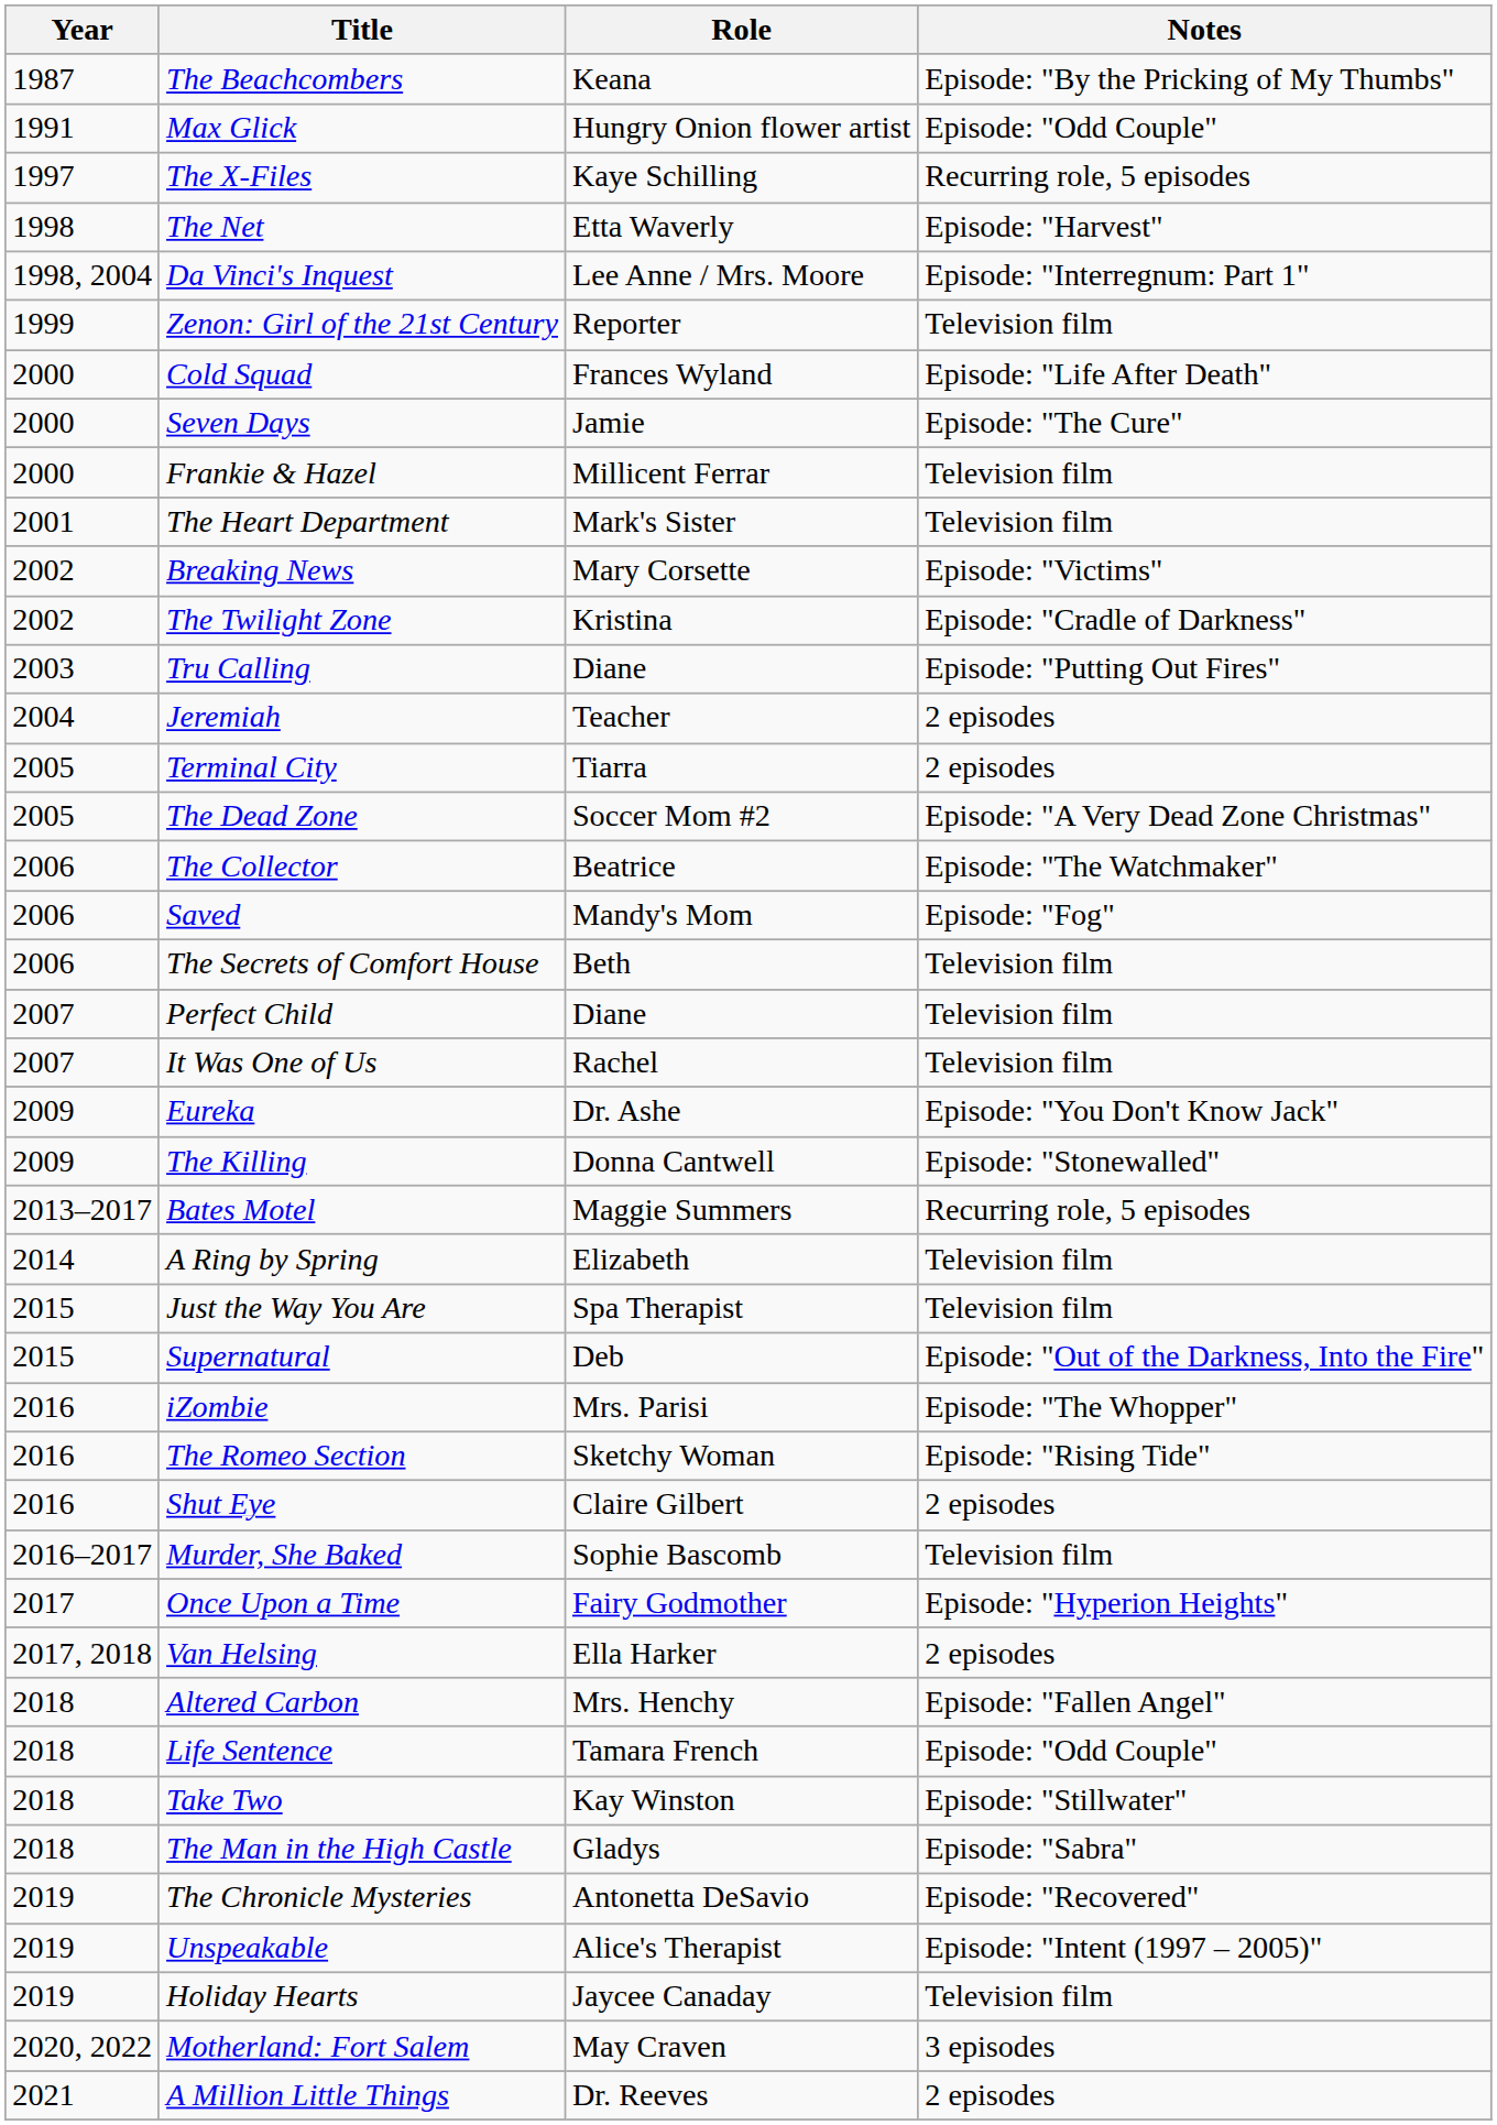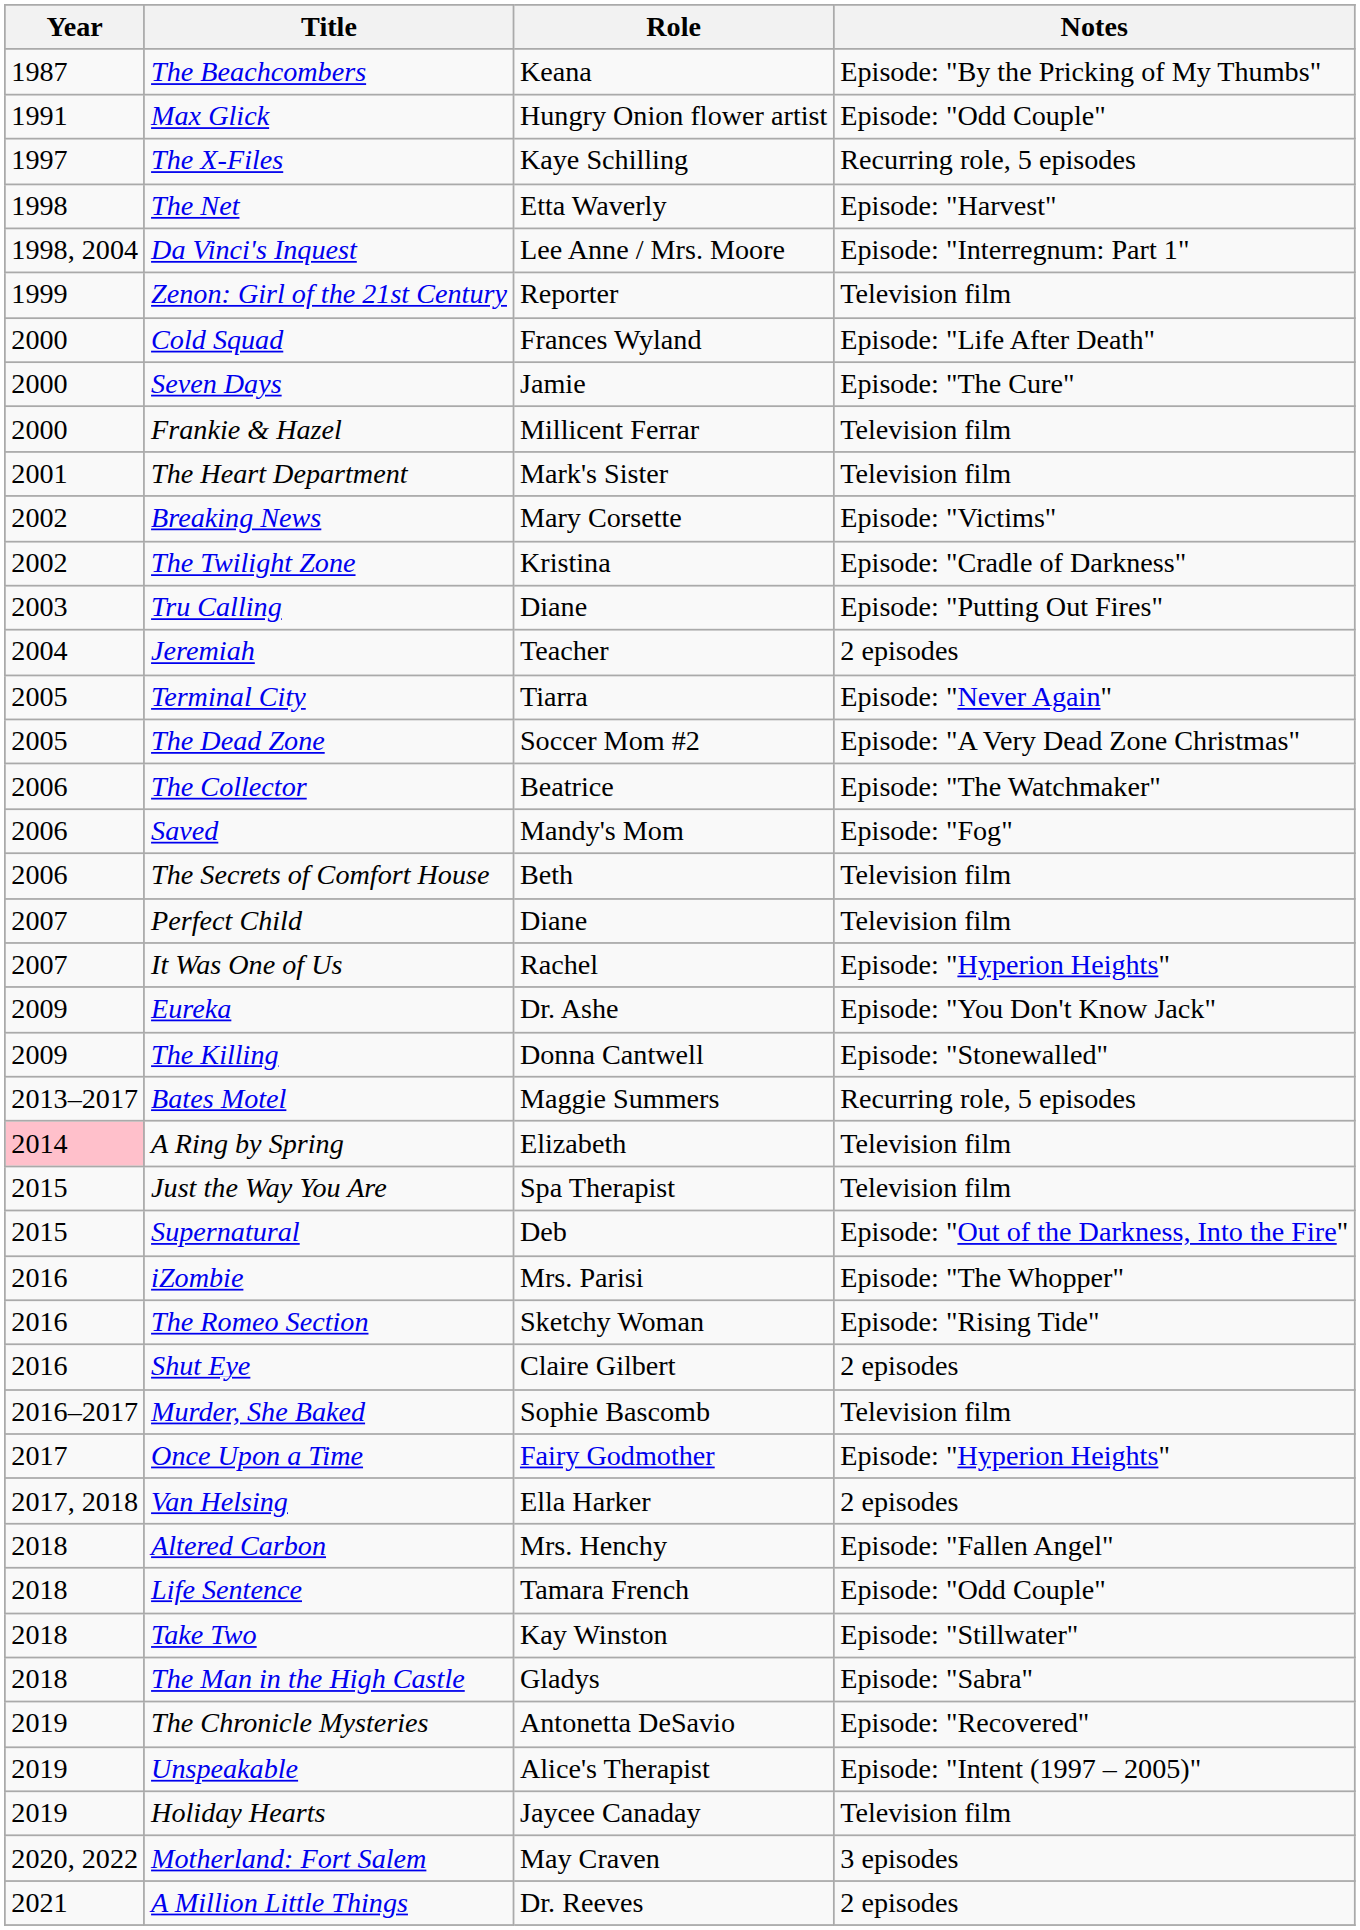 <table class="wikitable sortable">
 <tr>
 <th>Year</th>
 <th>Title</th>
 <th>Role</th>
 <th class="unsortable">Notes</th>
 </tr>
 <tr>
 <td>1987</td>
 <td data-sort-value="Beachcombers, The"><em><a href='#'>The Beachcombers</a></em></td>
 <td>Keana</td>
 <td>Episode: "By the Pricking of My Thumbs"</td>
 </tr>
 <tr>
 <td>1991</td>
 <td><em><a href='#'>Max Glick</a></em></td>
 <td>Hungry Onion flower artist</td>
 <td>Episode: "Odd Couple"</td>
 </tr>
 <tr>
 <td>1997</td>
 <td data-sort-value="X-Files, The"><em><a href='#'>The X-Files</a></em></td>
 <td>Kaye Schilling</td>
 <td>Recurring role, 5 episodes</td>
 </tr>
 <tr>
 <td>1998</td>
 <td data-sort-value="Net, The"><a href='#'><em>The Net</em></a></td>
 <td>Etta Waverly</td>
 <td>Episode: "Harvest"</td>
 </tr>
 <tr>
 <td>1998, 2004</td>
 <td><em><a href='#'>Da Vinci's Inquest</a></em></td>
 <td>Lee Anne / Mrs. Moore</td>
 <td>Episode: "Interregnum: Part 1"</td>
 </tr>
 <tr>
 <td>1999</td>
 <td><a href='#'><em>Zenon: Girl of the 21st Century</em></a></td>
 <td>Reporter</td>
 <td>Television film</td>
 </tr>
 <tr>
 <td>2000</td>
 <td><em><a href='#'>Cold Squad</a></em></td>
 <td>Frances Wyland</td>
 <td>Episode: "Life After Death"</td>
 </tr>
 <tr>
 <td>2000</td>
 <td><a href='#'><em>Seven Days</em></a></td>
 <td>Jamie</td>
 <td>Episode: "The Cure"</td>
 </tr>
 <tr>
 <td>2000</td>
 <td><em>Frankie & Hazel</em></td>
 <td>Millicent Ferrar</td>
 <td>Television film</td>
 </tr>
 <tr>
 <td>2001</td>
 <td data-sort-value="Heart Department, The"><em>The Heart Department</em></td>
 <td>Mark's Sister</td>
 <td>Television film</td>
 </tr>
 <tr>
 <td>2002</td>
 <td><a href='#'><em>Breaking News</em></a></td>
 <td>Mary Corsette</td>
 <td>Episode: "Victims"</td>
 </tr>
 <tr>
 <td>2002</td>
 <td data-sort-value="Twilight Zone, The"><a href='#'><em>The Twilight Zone</em></a></td>
 <td>Kristina</td>
 <td>Episode: "Cradle of Darkness"</td>
 </tr>
 <tr>
 <td>2003</td>
 <td><em><a href='#'>Tru Calling</a></em></td>
 <td>Diane</td>
 <td>Episode: "Putting Out Fires"</td>
 </tr>
 <tr>
 <td>2004</td>
 <td><a href='#'><em>Jeremiah</em></a></td>
 <td>Teacher</td>
 <td>2 episodes</td>
 </tr>
 <tr>
 <td>2005</td>
 <td><a href='#'><em>Terminal City</em></a></td>
 <td>Tiarra</td>
-<td>2 episodes</td>
+<td>Episode: "<a href='#'>Never Again</a>"</td>
 </tr>
 <tr>
 <td>2005</td>
 <td data-sort-value="Dead Zone, The"><a href='#'><em>The Dead Zone</em></a></td>
 <td>Soccer Mom #2</td>
 <td>Episode: "A Very Dead Zone Christmas"</td>
 </tr>
 <tr>
 <td>2006</td>
 <td data-sort-value="Collector, The"><a href='#'><em>The Collector</em></a></td>
 <td>Beatrice</td>
 <td>Episode: "The Watchmaker"</td>
 </tr>
 <tr>
 <td>2006</td>
 <td><a href='#'><em>Saved</em></a></td>
 <td>Mandy's Mom</td>
 <td>Episode: "Fog"</td>
 </tr>
 <tr>
 <td>2006</td>
 <td data-sort-value="Secrets of Comfort House, The"><em>The Secrets of Comfort House</em></td>
 <td>Beth</td>
 <td>Television film</td>
 </tr>
 <tr>
 <td>2007</td>
 <td><em>Perfect Child</em></td>
 <td>Diane</td>
 <td>Television film</td>
 </tr>
 <tr>
 <td>2007</td>
 <td><em>It Was One of Us</em></td>
 <td>Rachel</td>
-<td>Television film</td>
+<td>Episode: "<a href='#'>Hyperion Heights</a>"</td>
 </tr>
 <tr>
 <td>2009</td>
 <td><a href='#'><em>Eureka</em></a></td>
 <td>Dr. Ashe</td>
 <td>Episode: "You Don't Know Jack"</td>
 </tr>
 <tr>
 <td>2009</td>
 <td data-sort-value="Killing, The"><a href='#'><em>The Killing</em></a></td>
 <td>Donna Cantwell</td>
 <td>Episode: "Stonewalled"</td>
 </tr>
 <tr>
 <td>2013–2017</td>
 <td><a href='#'><em>Bates Motel</em></a></td>
 <td>Maggie Summers</td>
 <td>Recurring role, 5 episodes</td>
 </tr>
 <tr>
-<td>2014</td>
+<td style="background: pink;">2014</td>
 <td data-sort-value="Ring by Spring, A"><em>A Ring by Spring</em></td>
 <td>Elizabeth</td>
 <td>Television film</td>
 </tr>
 <tr>
 <td>2015</td>
 <td><em>Just the Way You Are</em></td>
 <td>Spa Therapist</td>
 <td>Television film</td>
 </tr>
 <tr>
 <td>2015</td>
 <td><a href='#'><em>Supernatural</em></a></td>
 <td>Deb</td>
 <td>Episode: "<a href='#'>Out of the Darkness, Into the Fire</a>"</td>
 </tr>
 <tr>
 <td>2016</td>
 <td><em><a href='#'>iZombie</a></em></td>
 <td>Mrs. Parisi</td>
 <td>Episode: "The Whopper"</td>
 </tr>
 <tr>
 <td>2016</td>
 <td data-sort-value="Romeo Section, The"><em><a href='#'>The Romeo Section</a></em></td>
 <td>Sketchy Woman</td>
 <td>Episode: "Rising Tide"</td>
 </tr>
 <tr>
 <td>2016</td>
 <td><em><a href='#'>Shut Eye</a></em></td>
 <td>Claire Gilbert</td>
 <td>2 episodes</td>
 </tr>
 <tr>
 <td>2016–2017</td>
 <td><em><a href='#'>Murder, She Baked</a></em></td>
 <td>Sophie Bascomb</td>
 <td>Television film</td>
 </tr>
 <tr>
 <td>2017</td>
 <td><a href='#'><em>Once Upon a Time</em></a></td>
 <td><a href='#'>Fairy Godmother</a></td>
 <td>Episode: "<a href='#'>Hyperion Heights</a>"</td>
 </tr>
 <tr>
 <td>2017, 2018</td>
 <td><a href='#'><em>Van Helsing</em></a></td>
 <td>Ella Harker</td>
 <td>2 episodes</td>
 </tr>
 <tr>
 <td>2018</td>
 <td><a href='#'><em>Altered Carbon</em></a></td>
 <td>Mrs. Henchy</td>
 <td>Episode: "Fallen Angel"</td>
 </tr>
 <tr>
 <td>2018</td>
 <td><a href='#'><em>Life Sentence</em></a></td>
 <td>Tamara French</td>
 <td>Episode: "Odd Couple"</td>
 </tr>
 <tr>
 <td>2018</td>
 <td><a href='#'><em>Take Two</em></a></td>
 <td>Kay Winston</td>
 <td>Episode: "Stillwater"</td>
 </tr>
 <tr>
 <td>2018</td>
 <td data-sort-value="Man in the High Castle, The"><a href='#'><em>The Man in the High Castle</em></a></td>
 <td>Gladys</td>
 <td>Episode: "Sabra"</td>
 </tr>
 <tr>
 <td>2019</td>
 <td data-sort-value="Chronicle Mysteries, The"><em>The Chronicle Mysteries</em></td>
 <td>Antonetta DeSavio</td>
 <td>Episode: "Recovered"</td>
 </tr>
 <tr>
 <td>2019</td>
 <td><a href='#'><em>Unspeakable</em></a></td>
 <td>Alice's Therapist</td>
 <td>Episode: "Intent (1997 – 2005)"</td>
 </tr>
 <tr>
 <td>2019</td>
 <td><em>Holiday Hearts</em></td>
 <td>Jaycee Canaday</td>
 <td>Television film</td>
 </tr>
 <tr>
 <td>2020, 2022</td>
 <td><em><a href='#'>Motherland: Fort Salem</a></em></td>
 <td>May Craven</td>
 <td>3 episodes</td>
 </tr>
 <tr>
 <td>2021</td>
 <td data-sort-value="Million Little Things, A"><em><a href='#'>A Million Little Things</a></em></td>
 <td>Dr. Reeves</td>
 <td>2 episodes</td>
 </tr>
 </table>
